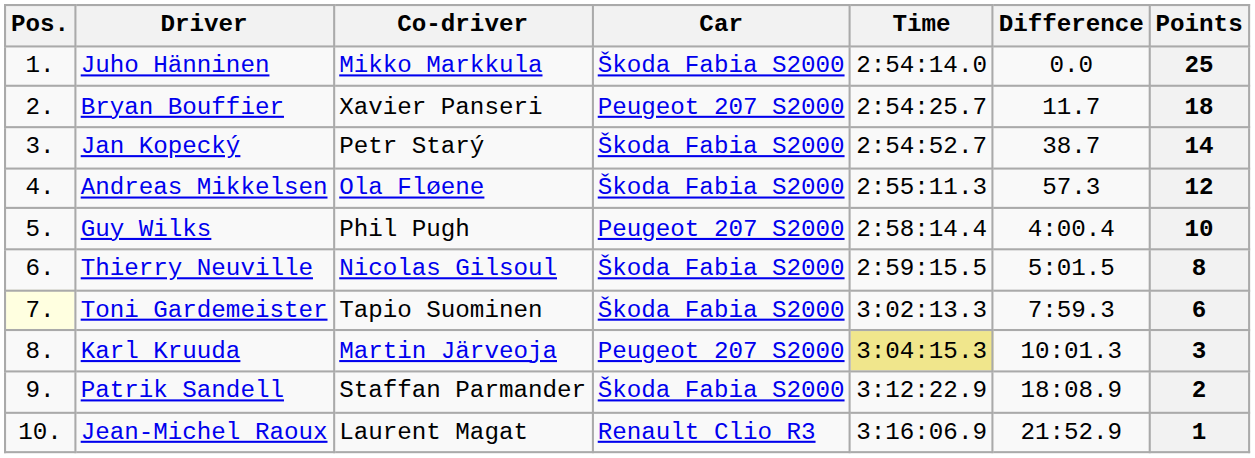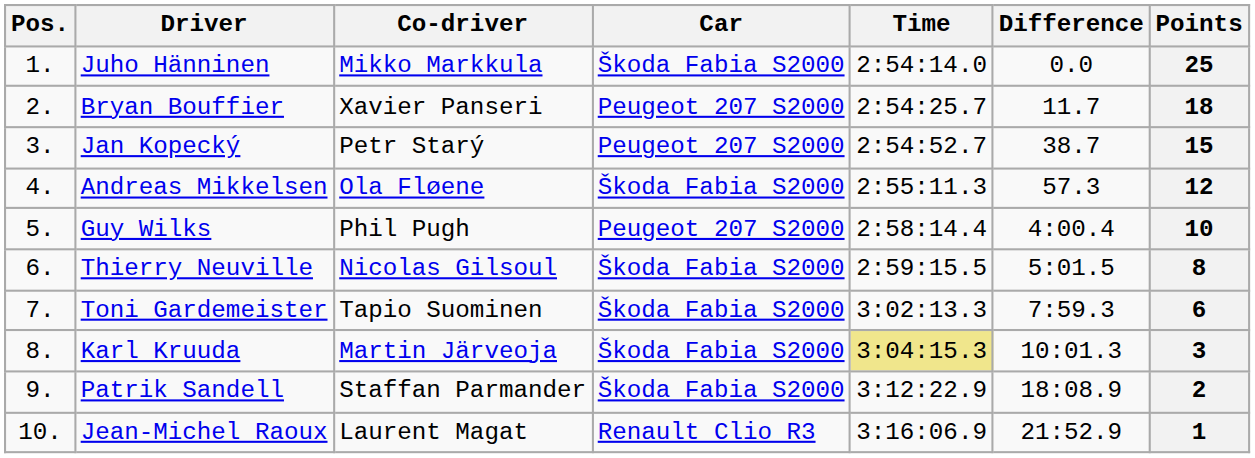 <table class="wikitable" style="text-align: center; font-size: 90%; max-width: 950px;">
 <tr>
 <th>Pos.</th>
 <th>Driver</th>
 <th>Co-driver</th>
 <th>Car</th>
 <th>Time</th>
 <th>Difference</th>
 <th>Points</th>
 </tr>
 <tr>
 <td>1.</td>
 <td align="left"> <a href='#'>Juho Hänninen</a></td>
 <td align="left"> <a href='#'>Mikko Markkula</a></td>
 <td align="left"><a href='#'>Škoda Fabia S2000</a></td>
 <td>2:54:14.0</td>
 <td>0.0</td>
 <th>25</th>
 </tr>
 <tr>
 <td>2.</td>
 <td align="left"> <a href='#'>Bryan Bouffier</a></td>
 <td align="left"> Xavier Panseri</td>
 <td align="left"><a href='#'>Peugeot 207 S2000</a></td>
 <td>2:54:25.7</td>
 <td>11.7</td>
 <th>18</th>
 </tr>
 <tr>
 <td>3.</td>
 <td align="left"> <a href='#'>Jan Kopecký</a></td>
 <td align="left"> Petr Starý</td>
-<td align="left"><a href='#'>Škoda Fabia S2000</a></td>
+<td align="left"><a href='#'>Peugeot 207 S2000</a></td>
 <td>2:54:52.7</td>
 <td>38.7</td>
-<th>14</th>
+<th>15</th>
 </tr>
 <tr>
 <td>4.</td>
 <td align="left"> <a href='#'>Andreas Mikkelsen</a></td>
 <td align="left"> <a href='#'>Ola Fløene</a></td>
 <td align="left"><a href='#'>Škoda Fabia S2000</a></td>
 <td>2:55:11.3</td>
 <td>57.3</td>
 <th>12</th>
 </tr>
 <tr>
 <td>5.</td>
 <td align="left"> <a href='#'>Guy Wilks</a></td>
 <td align="left"> Phil Pugh</td>
 <td align="left"><a href='#'>Peugeot 207 S2000</a></td>
 <td>2:58:14.4</td>
 <td>4:00.4</td>
 <th>10</th>
 </tr>
 <tr>
 <td>6.</td>
 <td align="left"> <a href='#'>Thierry Neuville</a></td>
 <td align="left"> <a href='#'>Nicolas Gilsoul</a></td>
 <td align="left"><a href='#'>Škoda Fabia S2000</a></td>
 <td>2:59:15.5</td>
 <td>5:01.5</td>
 <th>8</th>
 </tr>
 <tr>
-<td style="background: lightyellow;">7.</td>
+<td>7.</td>
 <td align="left"> <a href='#'>Toni Gardemeister</a></td>
 <td align="left"> Tapio Suominen</td>
 <td align="left"><a href='#'>Škoda Fabia S2000</a></td>
 <td>3:02:13.3</td>
 <td>7:59.3</td>
 <th>6</th>
 </tr>
 <tr>
 <td>8.</td>
 <td align="left"> <a href='#'>Karl Kruuda</a></td>
 <td align="left"> <a href='#'>Martin Järveoja</a></td>
-<td align="left"><a href='#'>Peugeot 207 S2000</a></td>
+<td align="left"><a href='#'>Škoda Fabia S2000</a></td>
 <td style="background: khaki;">3:04:15.3</td>
 <td>10:01.3</td>
 <th>3</th>
 </tr>
 <tr>
 <td>9.</td>
 <td align="left"> <a href='#'>Patrik Sandell</a></td>
 <td align="left"> Staffan Parmander</td>
 <td align="left"><a href='#'>Škoda Fabia S2000</a></td>
 <td>3:12:22.9</td>
 <td>18:08.9</td>
 <th>2</th>
 </tr>
 <tr>
 <td>10.</td>
 <td align="left"> <a href='#'>Jean-Michel Raoux</a></td>
 <td align="left"> Laurent Magat</td>
 <td align="left"><a href='#'>Renault Clio R3</a></td>
 <td>3:16:06.9</td>
 <td>21:52.9</td>
 <th>1</th>
 </tr>
 </table>
